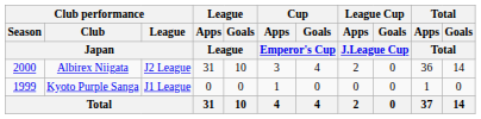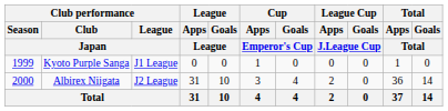 <table class="wikitable" style="text-align:center;">
 <tr>
 <th colspan=3>Club performance</th>
 <th colspan=2>League</th>
 <th colspan=2>Cup</th>
 <th colspan=2>League Cup</th>
 <th colspan=2>Total</th>
 </tr>
 <tr>
 <th>Season</th>
 <th>Club</th>
 <th>League</th>
 <th>Apps</th>
 <th>Goals</th>
 <th>Apps</th>
 <th>Goals</th>
 <th>Apps</th>
 <th>Goals</th>
 <th>Apps</th>
 <th>Goals</th>
 </tr>
 <tr>
 <th colspan=3>Japan</th>
 <th colspan=2>League</th>
 <th colspan=2><a href='#'>Emperor's Cup</a></th>
 <th colspan=2><a href='#'>J.League Cup</a></th>
 <th colspan=2>Total</th>
 </tr>
 <tr>
+<td><a href='#'>1999</a></td>
+<td><a href='#'>Kyoto Purple Sanga</a></td>
+<td><a href='#'>J1 League</a></td>
+<td>0</td>
+<td>0</td>
+<td>1</td>
+<td>0</td>
+<td>0</td>
+<td>0</td>
+<td>1</td>
+<td>0</td>
+</tr>
+<tr>
 <td><a href='#'>2000</a></td>
 <td><a href='#'>Albirex Niigata</a></td>
 <td><a href='#'>J2 League</a></td>
 <td>31</td>
 <td>10</td>
 <td>3</td>
 <td>4</td>
 <td>2</td>
 <td>0</td>
 <td>36</td>
 <td>14</td>
 </tr>
 <tr>
-<td><a href='#'>1999</a></td>
-<td><a href='#'>Kyoto Purple Sanga</a></td>
-<td><a href='#'>J1 League</a></td>
-<td>0</td>
-<td>0</td>
-<td>1</td>
-<td>0</td>
-<td>0</td>
-<td>0</td>
-<td>1</td>
-<td>0</td>
-</tr>
-<tr>
 <th colspan=3>Total</th>
 <th>31</th>
 <th>10</th>
 <th>4</th>
 <th>4</th>
 <th>2</th>
 <th>0</th>
 <th>37</th>
 <th>14</th>
 </tr>
 </table>
